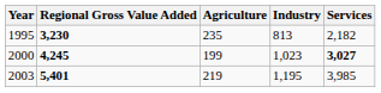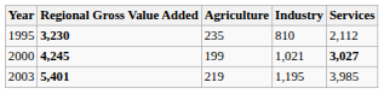 <table class="wikitable">
 <tr>
 <th>Year</th>
 <th>Regional Gross Value Added</th>
 <th>Agriculture</th>
 <th>Industry</th>
 <th>Services</th>
 </tr>
 <tr>
 <td>1995</td>
 <td><strong>3,230</strong></td>
 <td>235</td>
-<td>813</td>
-<td>2,182</td>
+<td>810</td>
+<td>2,112</td>
 </tr>
 <tr>
 <td>2000</td>
 <td><strong>4,245</strong></td>
 <td>199</td>
-<td>1,023</td>
+<td>1,021</td>
 <td><strong>3,027</strong></td>
 </tr>
 <tr>
 <td>2003</td>
 <td><strong>5,401</strong></td>
 <td>219</td>
 <td>1,195</td>
 <td>3,985</td>
 </tr>
 </table>
